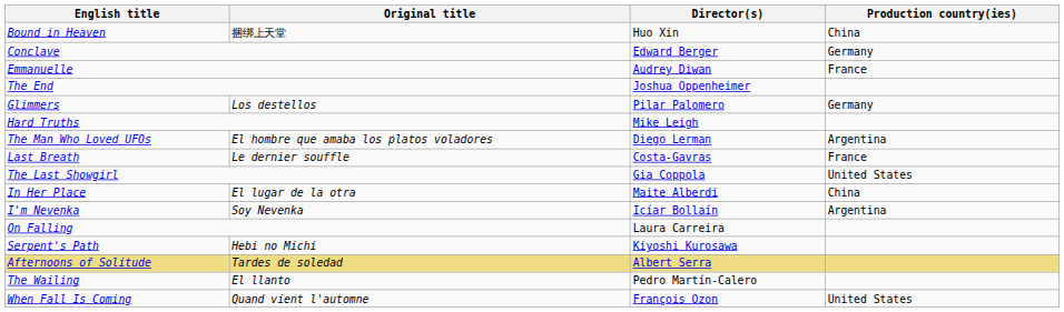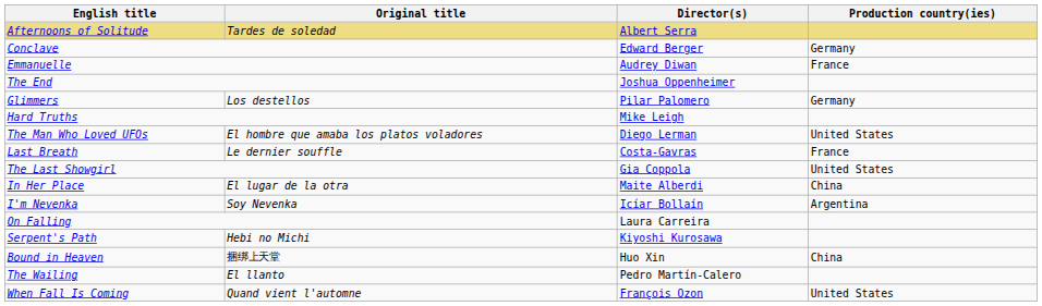 <table class="sortable wikitable" style="width:100%; margin-bottom:4px" cellpadding="5">
 <tr>
 <th scope="col">English title</th>
 <th scope="col">Original title</th>
 <th scope="col">Director(s)</th>
 <th scope="col">Production country(ies)</th>
 </tr>
-<tr>
-<td><em><a href='#'>Bound in Heaven</a></em></td>
-<td>捆绑上天堂</td>
-<td>Huo Xin</td>
-<td>China</td>
+<tr style="background:#EEDD82">
+<td><em><a href='#'>Afternoons of Solitude</a></em></td>
+<td><em>Tardes de soledad</em></td>
+<td><a href='#'>Albert Serra</a></td>
+<td></td>
 </tr>
 <tr>
 <td colspan = "2"><em><a href='#'>Conclave</a></em></td>
 <td><a href='#'>Edward Berger</a></td>
 <td>Germany</td>
 </tr>
 <tr>
 <td colspan = "2"><em><a href='#'>Emmanuelle</a></em></td>
 <td><a href='#'>Audrey Diwan</a></td>
 <td>France</td>
 </tr>
 <tr>
 <td colspan = "2"><em><a href='#'>The End</a></em></td>
 <td><a href='#'>Joshua Oppenheimer</a></td>
 <td></td>
 </tr>
 <tr>
 <td><em><a href='#'>Glimmers</a></em></td>
 <td><em>Los destellos</em></td>
 <td><a href='#'>Pilar Palomero</a></td>
 <td>Germany</td>
 </tr>
 <tr>
 <td colspan = "2"><em><a href='#'>Hard Truths</a></em></td>
 <td><a href='#'>Mike Leigh</a></td>
 <td></td>
 </tr>
 <tr>
 <td><em><a href='#'>The Man Who Loved UFOs</a></em></td>
 <td><em>El hombre que amaba los platos voladores</em></td>
 <td><a href='#'>Diego Lerman</a></td>
-<td>Argentina</td>
+<td>United States</td>
 </tr>
 <tr>
 <td><em><a href='#'>Last Breath</a></em></td>
 <td><em>Le dernier souffle </em></td>
 <td><a href='#'>Costa-Gavras</a></td>
 <td>France</td>
 </tr>
 <tr>
 <td colspan = "2"><em><a href='#'>The Last Showgirl</a></em></td>
 <td><a href='#'>Gia Coppola</a></td>
 <td>United States</td>
 </tr>
 <tr>
 <td><em><a href='#'>In Her Place</a></em></td>
 <td><em>El lugar de la otra</em></td>
 <td><a href='#'>Maite Alberdi</a></td>
 <td>China</td>
 </tr>
 <tr>
 <td><em><a href='#'>I'm Nevenka</a></em></td>
 <td><em>Soy Nevenka</em></td>
 <td><a href='#'>Icíar Bollaín</a></td>
 <td>Argentina</td>
 </tr>
 <tr>
 <td colspan = "2"><em><a href='#'>On Falling</a></em></td>
 <td>Laura Carreira</td>
 <td></td>
 </tr>
 <tr>
 <td><em><a href='#'>Serpent's Path</a></em></td>
 <td><em>Hebi no Michi</em></td>
 <td><a href='#'>Kiyoshi Kurosawa</a></td>
 <td></td>
 </tr>
-<tr style="background:#EEDD82">
-<td><em><a href='#'>Afternoons of Solitude</a></em></td>
-<td><em>Tardes de soledad</em></td>
-<td><a href='#'>Albert Serra</a></td>
-<td></td>
+<tr>
+<td><em><a href='#'>Bound in Heaven</a></em></td>
+<td>捆绑上天堂</td>
+<td>Huo Xin</td>
+<td>China</td>
 </tr>
 <tr>
 <td><em><a href='#'>The Wailing</a></em></td>
 <td><em>El llanto</em></td>
 <td>Pedro Martín-Calero</td>
 <td></td>
 </tr>
 <tr>
 <td><em><a href='#'>When Fall Is Coming</a></em></td>
 <td><em>Quand vient l'automne</em></td>
 <td><a href='#'>François Ozon</a></td>
 <td>United States</td>
 </tr>
 </table>
